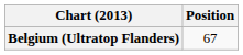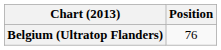 <table class="wikitable plainrowheaders" style="text-align: center;">
 <tr>
 <th>Chart (2013)</th>
 <th>Position</th>
 </tr>
 <tr>
 <th scope="row">Belgium (Ultratop Flanders)</th>
-<td>67</td>
+<td>76</td>
 </tr>
 </table>
